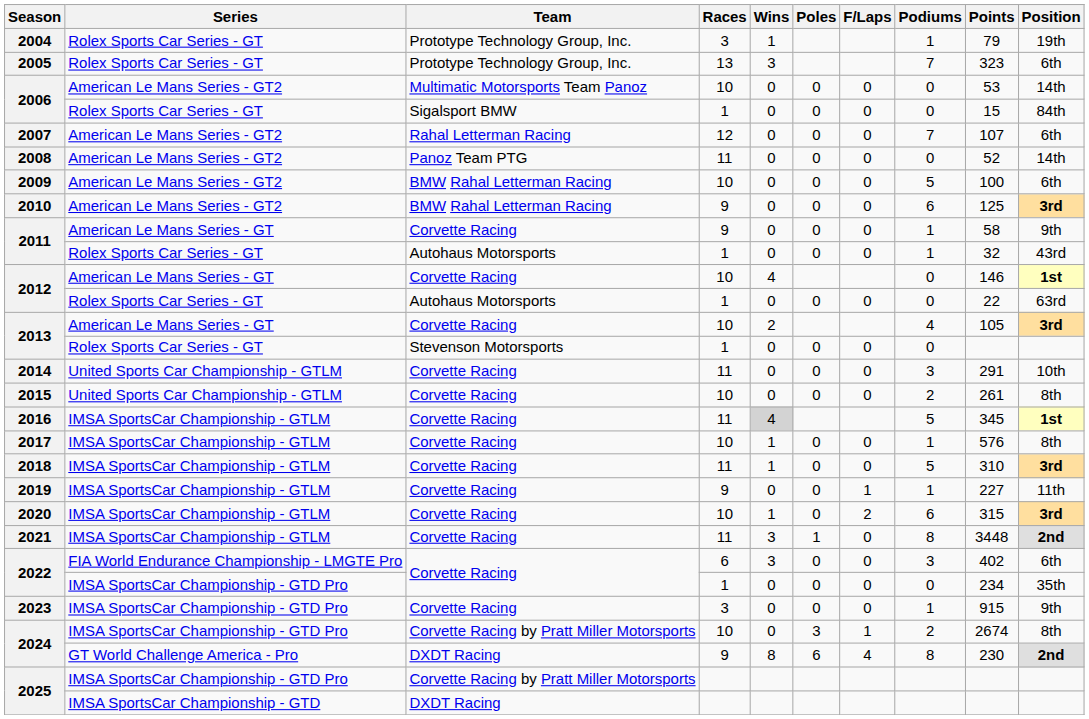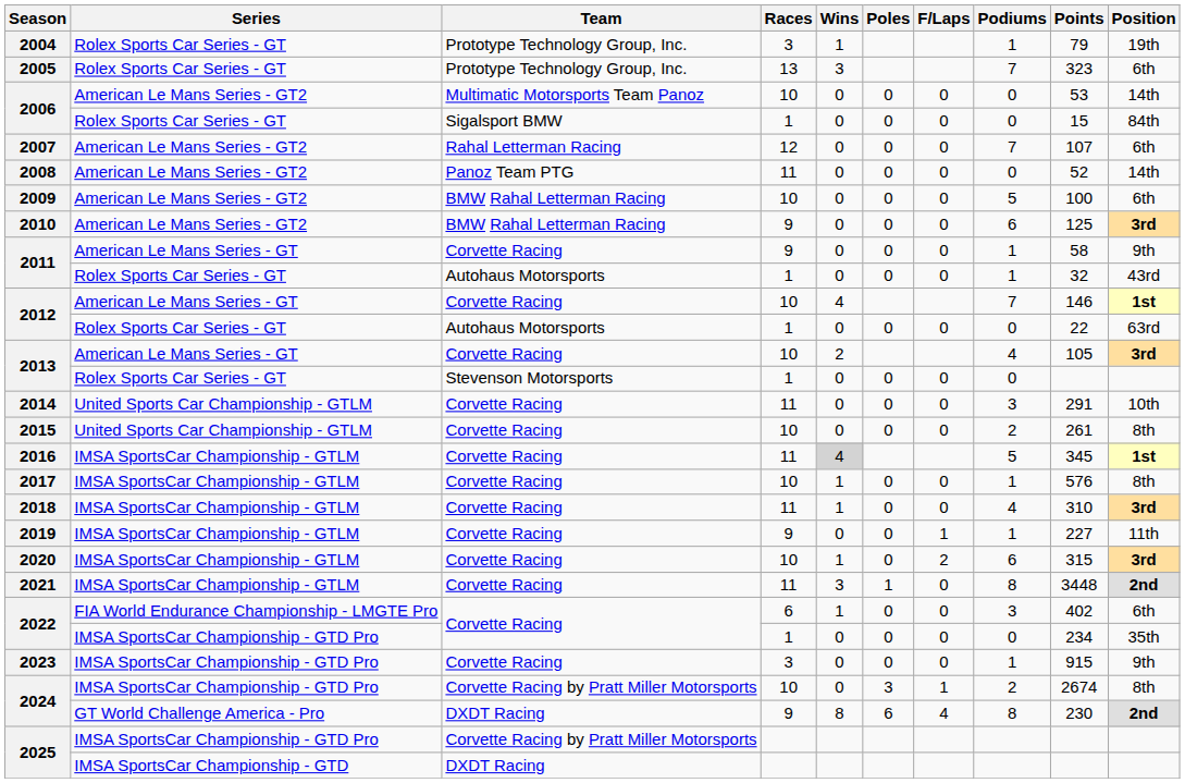 <table class="wikitable" style="font-size: 90%; text-align:center">
 <tr>
 <th>Season</th>
 <th>Series</th>
 <th>Team</th>
 <th>Races</th>
 <th>Wins</th>
 <th>Poles</th>
 <th>F/Laps</th>
 <th>Podiums</th>
 <th>Points</th>
 <th>Position</th>
 </tr>
 <tr>
 <th>2004</th>
 <td align=left><a href='#'>Rolex Sports Car Series - GT</a></td>
 <td align=left>Prototype Technology Group, Inc.</td>
 <td>3</td>
 <td>1</td>
 <td></td>
 <td></td>
 <td>1</td>
 <td>79</td>
 <td>19th</td>
 </tr>
 <tr>
 <th>2005</th>
 <td align=left><a href='#'>Rolex Sports Car Series - GT</a></td>
 <td align=left>Prototype Technology Group, Inc.</td>
 <td>13</td>
 <td>3</td>
 <td></td>
 <td></td>
 <td>7</td>
 <td>323</td>
 <td>6th</td>
 </tr>
 <tr>
 <th rowspan="2">2006</th>
 <td align=left><a href='#'>American Le Mans Series - GT2</a></td>
 <td align=left><a href='#'>Multimatic Motorsports</a> Team <a href='#'>Panoz</a></td>
 <td>10</td>
 <td>0</td>
 <td>0</td>
 <td>0</td>
 <td>0</td>
 <td>53</td>
 <td>14th</td>
 </tr>
 <tr>
 <td align=left><a href='#'>Rolex Sports Car Series - GT</a></td>
 <td align=left>Sigalsport BMW</td>
 <td>1</td>
 <td>0</td>
 <td>0</td>
 <td>0</td>
 <td>0</td>
 <td>15</td>
 <td>84th</td>
 </tr>
 <tr>
 <th>2007</th>
 <td align=left><a href='#'>American Le Mans Series - GT2</a></td>
 <td align=left><a href='#'>Rahal Letterman Racing</a></td>
 <td>12</td>
 <td>0</td>
 <td>0</td>
 <td>0</td>
 <td>7</td>
 <td>107</td>
 <td>6th</td>
 </tr>
 <tr>
 <th>2008</th>
 <td align=left><a href='#'>American Le Mans Series - GT2</a></td>
 <td align=left><a href='#'>Panoz</a> Team PTG</td>
 <td>11</td>
 <td>0</td>
 <td>0</td>
 <td>0</td>
 <td>0</td>
 <td>52</td>
 <td>14th</td>
 </tr>
 <tr>
 <th>2009</th>
 <td align=left><a href='#'>American Le Mans Series - GT2</a></td>
 <td align=left><a href='#'>BMW</a> <a href='#'>Rahal Letterman Racing</a></td>
 <td>10</td>
 <td>0</td>
 <td>0</td>
 <td>0</td>
 <td>5</td>
 <td>100</td>
 <td>6th</td>
 </tr>
 <tr>
 <th>2010</th>
 <td align=left><a href='#'>American Le Mans Series - GT2</a></td>
 <td align=left><a href='#'>BMW</a> <a href='#'>Rahal Letterman Racing</a></td>
 <td>9</td>
 <td>0</td>
 <td>0</td>
 <td>0</td>
 <td>6</td>
 <td>125</td>
 <td style="background:#FFDF9F;"><strong>3rd</strong></td>
 </tr>
 <tr>
 <th rowspan="2">2011</th>
 <td align=left><a href='#'>American Le Mans Series - GT</a></td>
 <td align=left><a href='#'>Corvette Racing</a></td>
 <td>9</td>
 <td>0</td>
 <td>0</td>
 <td>0</td>
 <td>1</td>
 <td>58</td>
 <td>9th</td>
 </tr>
 <tr>
 <td align=left><a href='#'>Rolex Sports Car Series - GT</a></td>
 <td align=left>Autohaus Motorsports</td>
 <td>1</td>
 <td>0</td>
 <td>0</td>
 <td>0</td>
 <td>1</td>
 <td>32</td>
 <td>43rd</td>
 </tr>
 <tr>
 <th rowspan="2">2012</th>
 <td align=left><a href='#'>American Le Mans Series - GT</a></td>
 <td align=left><a href='#'>Corvette Racing</a></td>
 <td>10</td>
 <td>4</td>
 <td></td>
 <td></td>
-<td>0</td>
+<td>7</td>
 <td>146</td>
 <td style="background:#FFFFBF;"><strong>1st</strong></td>
 </tr>
 <tr>
 <td align=left><a href='#'>Rolex Sports Car Series - GT</a></td>
 <td align=left>Autohaus Motorsports</td>
 <td>1</td>
 <td>0</td>
 <td>0</td>
 <td>0</td>
 <td>0</td>
 <td>22</td>
 <td>63rd</td>
 </tr>
 <tr>
 <th rowspan="2">2013</th>
 <td align=left><a href='#'>American Le Mans Series - GT</a></td>
 <td align=left><a href='#'>Corvette Racing</a></td>
 <td>10</td>
 <td>2</td>
 <td></td>
 <td></td>
 <td>4</td>
 <td>105</td>
 <td style="background:#FFDF9F;"><strong>3rd</strong></td>
 </tr>
 <tr>
 <td align=left><a href='#'>Rolex Sports Car Series - GT</a></td>
 <td align=left>Stevenson Motorsports</td>
 <td>1</td>
 <td>0</td>
 <td>0</td>
 <td>0</td>
 <td>0</td>
 <td></td>
 <td></td>
 </tr>
 <tr>
 <th>2014</th>
 <td align=left><a href='#'>United Sports Car Championship - GTLM</a></td>
 <td align=left><a href='#'>Corvette Racing</a></td>
 <td>11</td>
 <td>0</td>
 <td>0</td>
 <td>0</td>
 <td>3</td>
 <td>291</td>
 <td>10th</td>
 </tr>
 <tr>
 <th>2015</th>
 <td align=left><a href='#'>United Sports Car Championship - GTLM</a></td>
 <td align=left><a href='#'>Corvette Racing</a></td>
 <td>10</td>
 <td>0</td>
 <td>0</td>
 <td>0</td>
 <td>2</td>
 <td>261</td>
 <td>8th</td>
 </tr>
 <tr>
 <th>2016</th>
 <td align=left><a href='#'>IMSA SportsCar Championship - GTLM</a></td>
 <td align=left><a href='#'>Corvette Racing</a></td>
 <td>11</td>
 <td style="background: lightgrey;">4</td>
 <td></td>
 <td></td>
 <td>5</td>
 <td>345</td>
 <td style="background:#FFFFBF;"><strong>1st</strong></td>
 </tr>
 <tr>
 <th>2017</th>
 <td align=left><a href='#'>IMSA SportsCar Championship - GTLM</a></td>
 <td align=left><a href='#'>Corvette Racing</a></td>
 <td>10</td>
 <td>1</td>
 <td>0</td>
 <td>0</td>
 <td>1</td>
 <td>576</td>
 <td>8th</td>
 </tr>
 <tr>
 <th>2018</th>
 <td align=left><a href='#'>IMSA SportsCar Championship - GTLM</a></td>
 <td align=left><a href='#'>Corvette Racing</a></td>
 <td>11</td>
 <td>1</td>
 <td>0</td>
 <td>0</td>
-<td>5</td>
+<td>4</td>
 <td>310</td>
 <td style="background:#FFDF9F;"><strong>3rd</strong></td>
 </tr>
 <tr>
 <th>2019</th>
 <td align=left><a href='#'>IMSA SportsCar Championship - GTLM</a></td>
 <td align=left><a href='#'>Corvette Racing</a></td>
 <td>9</td>
 <td>0</td>
 <td>0</td>
 <td>1</td>
 <td>1</td>
 <td>227</td>
 <td>11th</td>
 </tr>
 <tr>
 <th>2020</th>
 <td align=left><a href='#'>IMSA SportsCar Championship - GTLM</a></td>
 <td align=left><a href='#'>Corvette Racing</a></td>
 <td>10</td>
 <td>1</td>
 <td>0</td>
 <td>2</td>
 <td>6</td>
 <td>315</td>
 <td style="background:#FFDF9F;"><strong>3rd</strong></td>
 </tr>
 <tr>
 <th>2021</th>
 <td align=left><a href='#'>IMSA SportsCar Championship - GTLM</a></td>
 <td align=left><a href='#'>Corvette Racing</a></td>
 <td>11</td>
 <td>3</td>
 <td>1</td>
 <td>0</td>
 <td>8</td>
 <td>3448</td>
 <td style="background:#DFDFDF;"><strong>2nd</strong></td>
 </tr>
 <tr>
 <th rowspan="2">2022</th>
 <td align=left><a href='#'>FIA World Endurance Championship - LMGTE Pro</a></td>
 <td rowspan="2" align=left><a href='#'>Corvette Racing</a></td>
 <td>6</td>
-<td>3</td>
+<td>1</td>
 <td>0</td>
 <td>0</td>
 <td>3</td>
 <td>402</td>
 <td>6th</td>
 </tr>
 <tr>
 <td align=left><a href='#'>IMSA SportsCar Championship - GTD Pro</a></td>
 <td>1</td>
 <td>0</td>
 <td>0</td>
 <td>0</td>
 <td>0</td>
 <td>234</td>
 <td>35th</td>
 </tr>
 <tr>
 <th>2023</th>
 <td align=left><a href='#'>IMSA SportsCar Championship - GTD Pro</a></td>
 <td align=left><a href='#'>Corvette Racing</a></td>
 <td>3</td>
 <td>0</td>
 <td>0</td>
 <td>0</td>
 <td>1</td>
 <td>915</td>
 <td>9th</td>
 </tr>
 <tr>
 <th rowspan="2">2024</th>
 <td align=left><a href='#'>IMSA SportsCar Championship - GTD Pro</a></td>
 <td align=left><a href='#'>Corvette Racing</a> by <a href='#'>Pratt Miller Motorsports</a></td>
 <td>10</td>
 <td>0</td>
 <td>3</td>
 <td>1</td>
 <td>2</td>
 <td>2674</td>
 <td>8th</td>
 </tr>
 <tr>
 <td align=left><a href='#'>GT World Challenge America - Pro</a></td>
 <td align=left><a href='#'>DXDT Racing</a></td>
 <td>9</td>
 <td>8</td>
 <td>6</td>
 <td>4</td>
 <td>8</td>
 <td>230</td>
 <td style="background:#DFDFDF;"><strong>2nd</strong></td>
 </tr>
 <tr>
 <th rowspan="2">2025</th>
 <td align=left><a href='#'>IMSA SportsCar Championship - GTD Pro</a></td>
 <td align=left><a href='#'>Corvette Racing</a> by <a href='#'>Pratt Miller Motorsports</a></td>
 <td></td>
 <td></td>
 <td></td>
 <td></td>
 <td></td>
 <td></td>
 <td></td>
 </tr>
 <tr>
 <td align=left><a href='#'>IMSA SportsCar Championship - GTD</a></td>
 <td align=left><a href='#'>DXDT Racing</a></td>
 <td></td>
 <td></td>
 <td></td>
 <td></td>
 <td></td>
 <td></td>
 <td></td>
 </tr>
 </table>
